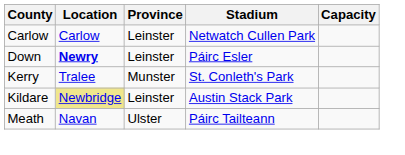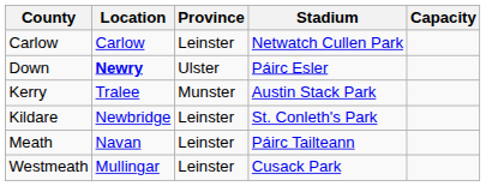 <table class="wikitable sortable">
 <tr>
 <th>County</th>
 <th>Location</th>
 <th>Province</th>
 <th>Stadium</th>
 <th>Capacity</th>
 </tr>
 <tr>
 <td> Carlow</td>
 <td><a href='#'>Carlow</a></td>
 <td>Leinster</td>
 <td><a href='#'>Netwatch Cullen Park</a></td>
 <td style="text-align:center"></td>
 </tr>
 <tr>
 <td> Down</td>
 <td><strong><a href='#'>Newry</a></strong></td>
-<td>Leinster</td>
+<td>Ulster</td>
 <td><a href='#'>Páirc Esler</a></td>
 <td style="text-align:center"></td>
 </tr>
 <tr>
 <td> Kerry</td>
 <td><a href='#'>Tralee</a></td>
 <td>Munster</td>
-<td><a href='#'>St. Conleth's Park</a></td>
+<td><a href='#'>Austin Stack Park</a></td>
 <td style="text-align:center"></td>
 </tr>
 <tr>
 <td> Kildare</td>
-<td style="background: khaki;"><a href='#'>Newbridge</a></td>
+<td><a href='#'>Newbridge</a></td>
 <td>Leinster</td>
-<td><a href='#'>Austin Stack Park</a></td>
+<td><a href='#'>St. Conleth's Park</a></td>
 <td style="text-align:center"></td>
 </tr>
 <tr>
 <td> Meath</td>
 <td><a href='#'>Navan</a></td>
-<td>Ulster</td>
+<td>Leinster</td>
 <td><a href='#'>Páirc Tailteann</a></td>
 <td style="text-align:center"></td>
 </tr>
+<tr>
+<td> Westmeath</td>
+<td><a href='#'>Mullingar</a></td>
+<td>Leinster</td>
+<td><a href='#'>Cusack Park</a></td>
+<td style="text-align:center"></td>
+</tr>
 </table>
